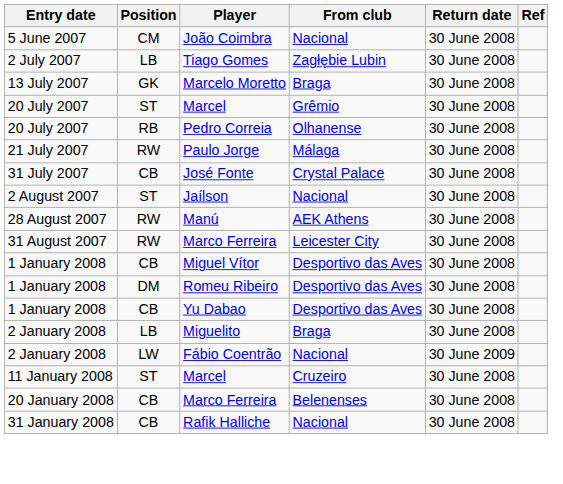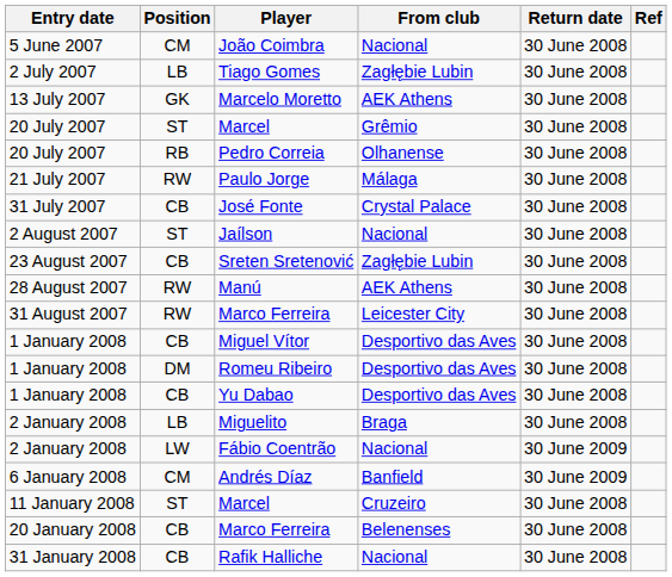 <table class="wikitable sortable">
 <tr>
 <th>Entry date</th>
 <th>Position</th>
 <th>Player</th>
 <th>From club</th>
 <th>Return date</th>
 <th>Ref</th>
 </tr>
 <tr>
 <td>5 June 2007</td>
 <td style="text-align:center;">CM</td>
 <td style="text-align:left;"><a href='#'>João Coimbra</a></td>
 <td style="text-align:left;"><a href='#'>Nacional</a></td>
 <td>30 June 2008</td>
 <td></td>
 </tr>
 <tr>
 <td>2 July 2007</td>
 <td style="text-align:center;">LB</td>
 <td style="text-align:left;"><a href='#'>Tiago Gomes</a></td>
 <td style="text-align:left;"><a href='#'>Zagłębie Lubin</a></td>
 <td>30 June 2008</td>
 <td></td>
 </tr>
 <tr>
 <td>13 July 2007</td>
 <td style="text-align:center;">GK</td>
 <td style="text-align:left;"><a href='#'>Marcelo Moretto</a></td>
-<td style="text-align:left;"><a href='#'>Braga</a></td>
+<td style="text-align:left;"><a href='#'>AEK Athens</a></td>
 <td>30 June 2008</td>
 <td></td>
 </tr>
 <tr>
 <td>20 July 2007</td>
 <td style="text-align:center;">ST</td>
 <td style="text-align:left;"><a href='#'>Marcel</a></td>
 <td style="text-align:left;"><a href='#'>Grêmio</a></td>
 <td>30 June 2008</td>
 <td></td>
 </tr>
 <tr>
 <td>20 July 2007</td>
 <td style="text-align:center;">RB</td>
 <td style="text-align:left;"><a href='#'>Pedro Correia</a></td>
 <td style="text-align:left;"><a href='#'>Olhanense</a></td>
 <td>30 June 2008</td>
 <td></td>
 </tr>
 <tr>
 <td>21 July 2007</td>
 <td style="text-align:center;">RW</td>
 <td style="text-align:left;"><a href='#'>Paulo Jorge</a></td>
 <td style="text-align:left;"><a href='#'>Málaga</a></td>
 <td>30 June 2008</td>
 <td></td>
 </tr>
 <tr>
 <td>31 July 2007</td>
 <td style="text-align:center;">CB</td>
 <td style="text-align:left;"><a href='#'>José Fonte</a></td>
 <td style="text-align:left;"><a href='#'>Crystal Palace</a></td>
 <td>30 June 2008</td>
 <td></td>
 </tr>
 <tr>
 <td>2 August 2007</td>
 <td style="text-align:center;">ST</td>
 <td style="text-align:left;"><a href='#'>Jaílson</a></td>
 <td style="text-align:left;"><a href='#'>Nacional</a></td>
+<td>30 June 2008</td>
+<td></td>
+</tr>
+<tr>
+<td>23 August 2007</td>
+<td style="text-align:center;">CB</td>
+<td style="text-align:left;"><a href='#'>Sreten Sretenović</a></td>
+<td style="text-align:left;"><a href='#'>Zagłębie Lubin</a></td>
 <td>30 June 2008</td>
 <td></td>
 </tr>
 <tr>
 <td>28 August 2007</td>
 <td style="text-align:center;">RW</td>
 <td style="text-align:left;"><a href='#'>Manú</a></td>
 <td style="text-align:left;"><a href='#'>AEK Athens</a></td>
 <td>30 June 2008</td>
 <td></td>
 </tr>
 <tr>
 <td>31 August 2007</td>
 <td style="text-align:center;">RW</td>
 <td style="text-align:left;"><a href='#'>Marco Ferreira</a></td>
 <td style="text-align:left;"><a href='#'>Leicester City</a></td>
 <td>30 June 2008</td>
 <td></td>
 </tr>
 <tr>
 <td>1 January 2008</td>
 <td style="text-align:center;">CB</td>
 <td style="text-align:left;"><a href='#'>Miguel Vítor</a></td>
 <td style="text-align:left;"><a href='#'>Desportivo das Aves</a></td>
 <td>30 June 2008</td>
 <td></td>
 </tr>
 <tr>
 <td>1 January 2008</td>
 <td style="text-align:center;">DM</td>
 <td style="text-align:left;"><a href='#'>Romeu Ribeiro</a></td>
 <td style="text-align:left;"><a href='#'>Desportivo das Aves</a></td>
 <td>30 June 2008</td>
 <td></td>
 </tr>
 <tr>
 <td>1 January 2008</td>
 <td style="text-align:center;">CB</td>
 <td style="text-align:left;"><a href='#'>Yu Dabao</a></td>
 <td style="text-align:left;"><a href='#'>Desportivo das Aves</a></td>
 <td>30 June 2008</td>
 <td></td>
 </tr>
 <tr>
 <td>2 January 2008</td>
 <td style="text-align:center;">LB</td>
 <td style="text-align:left;"><a href='#'>Miguelito</a></td>
 <td style="text-align:left;"><a href='#'>Braga</a></td>
 <td>30 June 2008</td>
 <td></td>
 </tr>
 <tr>
 <td>2 January 2008</td>
 <td style="text-align:center;">LW</td>
 <td style="text-align:left;"><a href='#'>Fábio Coentrão</a></td>
 <td style="text-align:left;"><a href='#'>Nacional</a></td>
 <td>30 June 2009</td>
 <td></td>
 </tr>
 <tr>
+<td>6 January 2008</td>
+<td style="text-align:center;">CM</td>
+<td style="text-align:left;"><a href='#'>Andrés Díaz</a></td>
+<td style="text-align:left;"><a href='#'>Banfield</a></td>
+<td>30 June 2009</td>
+<td></td>
+</tr>
+<tr>
 <td>11 January 2008</td>
 <td style="text-align:center;">ST</td>
 <td style="text-align:left;"><a href='#'>Marcel</a></td>
 <td style="text-align:left;"><a href='#'>Cruzeiro</a></td>
 <td>30 June 2008</td>
 <td></td>
 </tr>
 <tr>
 <td>20 January 2008</td>
 <td style="text-align:center;">CB</td>
 <td style="text-align:left;"><a href='#'>Marco Ferreira</a></td>
 <td style="text-align:left;"><a href='#'>Belenenses</a></td>
 <td>30 June 2008</td>
 <td></td>
 </tr>
 <tr>
 <td>31 January 2008</td>
 <td style="text-align:center;">CB</td>
 <td style="text-align:left;"><a href='#'>Rafik Halliche</a></td>
 <td style="text-align:left;"><a href='#'>Nacional</a></td>
 <td>30 June 2008</td>
 <td></td>
 </tr>
 </table>
